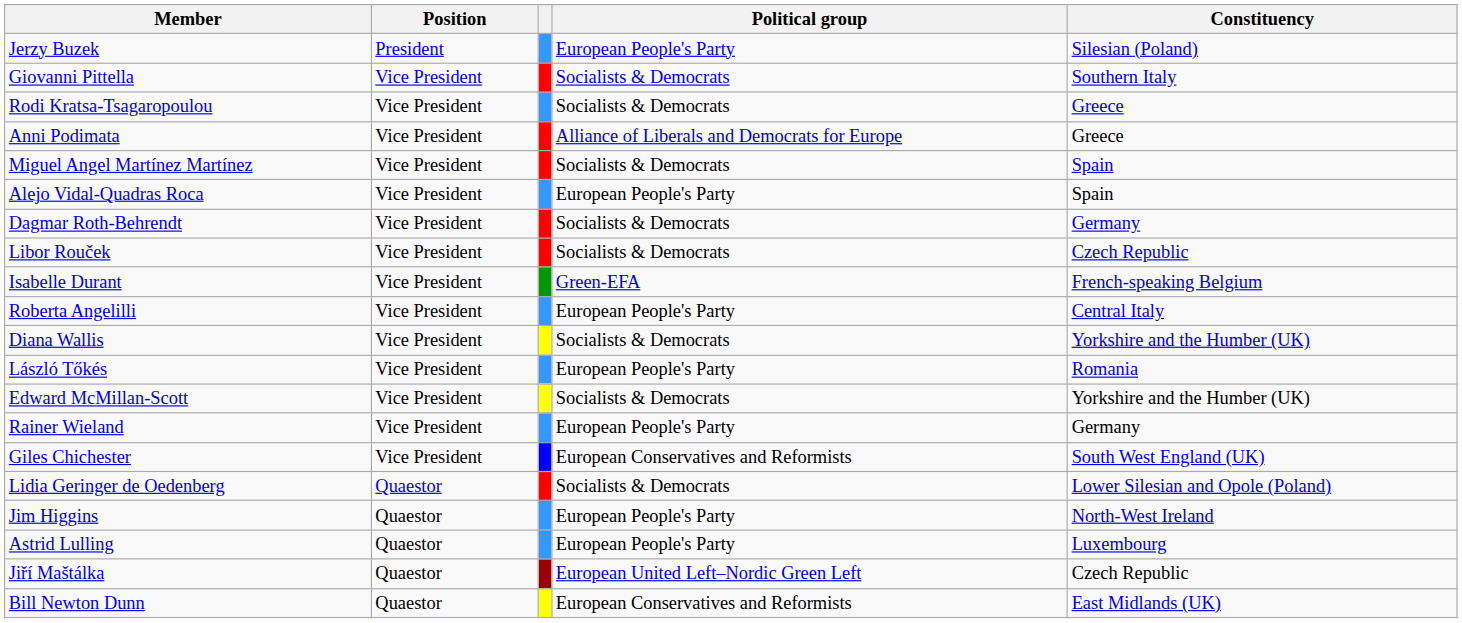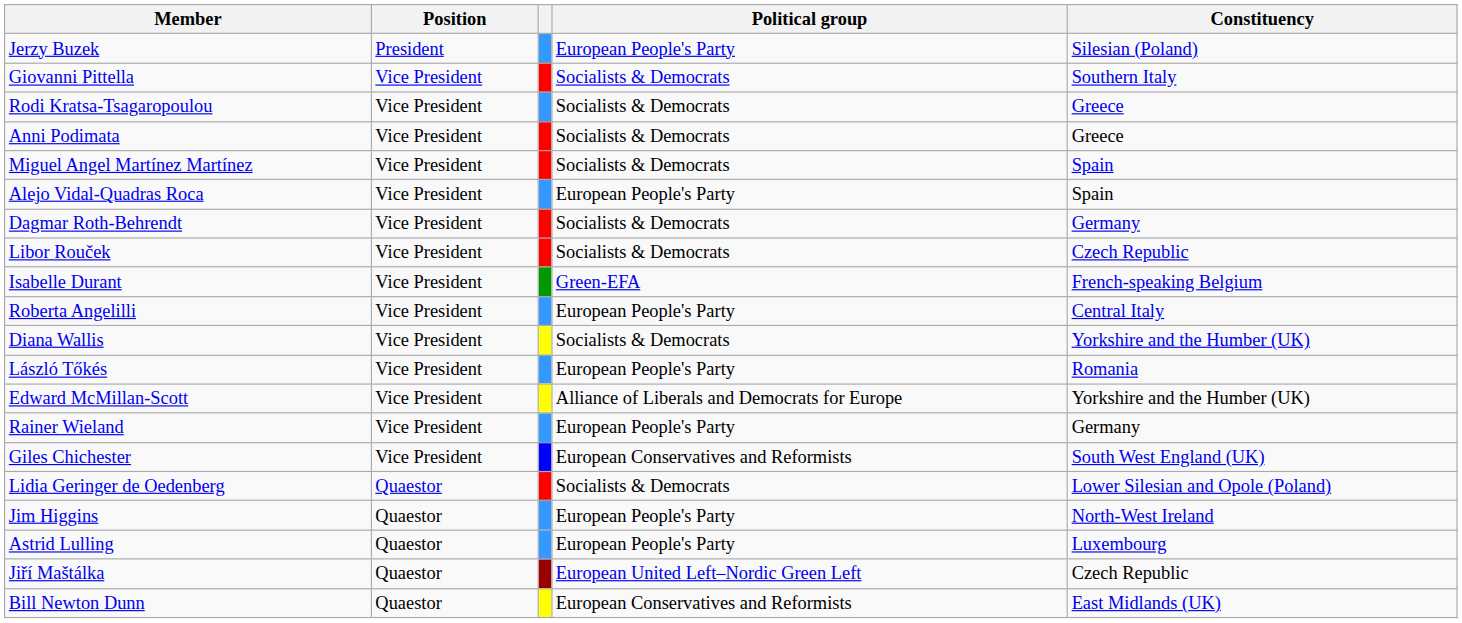 <table class="wikitable sortable" width="100%">
 <tr>
 <th>Member</th>
 <th>Position</th>
 <th style="width: 3px;" class="unsortable"> </th>
 <th>Political group</th>
 <th>Constituency</th>
 </tr>
 <tr>
 <td><a href='#'>Jerzy Buzek</a></td>
 <td><a href='#'>President</a></td>
 <th style="background-color:#3399FF; width: 3px;"> </th>
 <td><a href='#'>European People's Party</a></td>
 <td><a href='#'>Silesian (Poland)</a></td>
 </tr>
 <tr>
 <td><a href='#'>Giovanni Pittella</a></td>
 <td><a href='#'>Vice President</a></td>
 <th style="background-color:#FF0000; width: 3px;"> </th>
 <td><a href='#'>Socialists & Democrats</a></td>
 <td><a href='#'>Southern Italy</a></td>
 </tr>
 <tr>
 <td><a href='#'>Rodi Kratsa-Tsagaropoulou</a></td>
 <td>Vice President</td>
 <th style="background-color:#3399FF; width: 3px;"> </th>
 <td>Socialists & Democrats</td>
 <td><a href='#'>Greece</a></td>
 </tr>
 <tr>
 <td><a href='#'>Anni Podimata</a></td>
 <td>Vice President</td>
 <th style="background-color:#FF0000; width: 3px;"> </th>
-<td><a href='#'>Alliance of Liberals and Democrats for Europe</a></td>
+<td>Socialists & Democrats</td>
 <td>Greece</td>
 </tr>
 <tr>
 <td><a href='#'>Miguel Angel Martínez Martínez</a></td>
 <td>Vice President</td>
 <th style="background-color:#FF0000; width: 3px;"> </th>
 <td>Socialists & Democrats</td>
 <td><a href='#'>Spain</a></td>
 </tr>
 <tr>
 <td><a href='#'>Alejo Vidal-Quadras Roca</a></td>
 <td>Vice President</td>
 <th style="background-color:#3399FF; width: 3px;"> </th>
 <td>European People's Party</td>
 <td>Spain</td>
 </tr>
 <tr>
 <td><a href='#'>Dagmar Roth-Behrendt</a></td>
 <td>Vice President</td>
 <th style="background-color:#FF0000; width: 3px;"> </th>
 <td>Socialists & Democrats</td>
 <td><a href='#'>Germany</a></td>
 </tr>
 <tr>
 <td><a href='#'>Libor Rouček</a></td>
 <td>Vice President</td>
 <th style="background-color:#FF0000; width: 3px;"> </th>
 <td>Socialists & Democrats</td>
 <td><a href='#'>Czech Republic</a></td>
 </tr>
 <tr>
 <td><a href='#'>Isabelle Durant</a></td>
 <td>Vice President</td>
 <th style="background-color:#009900; width: 3px;"> </th>
 <td><a href='#'>Green-EFA</a></td>
 <td><a href='#'>French-speaking Belgium</a></td>
 </tr>
 <tr>
 <td><a href='#'>Roberta Angelilli</a></td>
 <td>Vice President</td>
 <th style="background-color:#3399FF; width: 3px;"> </th>
 <td>European People's Party</td>
 <td><a href='#'>Central Italy</a></td>
 </tr>
 <tr>
 <td><a href='#'>Diana Wallis</a></td>
 <td>Vice President</td>
 <th style="background-color:#FFFF00; width: 3px;"> </th>
 <td>Socialists & Democrats</td>
 <td><a href='#'>Yorkshire and the Humber (UK)</a></td>
 </tr>
 <tr>
 <td><a href='#'>László Tőkés</a></td>
 <td>Vice President</td>
 <th style="background-color:#3399FF; width: 3px;"> </th>
 <td>European People's Party</td>
 <td><a href='#'>Romania</a></td>
 </tr>
 <tr>
 <td><a href='#'>Edward McMillan-Scott</a></td>
 <td>Vice President</td>
 <th style="background-color:#FFFF00; width: 3px;"> </th>
-<td>Socialists & Democrats</td>
+<td>Alliance of Liberals and Democrats for Europe</td>
 <td>Yorkshire and the Humber (UK)</td>
 </tr>
 <tr>
 <td><a href='#'>Rainer Wieland</a></td>
 <td>Vice President</td>
 <th style="background-color:#3399FF; width: 3px;"> </th>
 <td>European People's Party</td>
 <td>Germany</td>
 </tr>
 <tr>
 <td><a href='#'>Giles Chichester</a></td>
 <td>Vice President</td>
 <th style="background-color:#0000FF; width: 3px;"> </th>
 <td>European Conservatives and Reformists</td>
 <td><a href='#'>South West England (UK)</a></td>
 </tr>
 <tr>
 <td><a href='#'>Lidia Geringer de Oedenberg</a></td>
 <td><a href='#'>Quaestor</a></td>
 <th style="background-color:#FF0000; width: 3px;"> </th>
 <td>Socialists & Democrats</td>
 <td><a href='#'>Lower Silesian and Opole (Poland)</a></td>
 </tr>
 <tr>
 <td><a href='#'>Jim Higgins</a></td>
 <td>Quaestor</td>
 <th style="background-color:#3399FF; width: 3px;"> </th>
 <td>European People's Party</td>
 <td><a href='#'>North-West Ireland</a></td>
 </tr>
 <tr>
 <td><a href='#'>Astrid Lulling</a></td>
 <td>Quaestor</td>
 <th style="background-color:#3399FF; width: 3px;"> </th>
 <td>European People's Party</td>
 <td><a href='#'>Luxembourg</a></td>
 </tr>
 <tr>
 <td><a href='#'>Jiří Maštálka</a></td>
 <td>Quaestor</td>
 <th style="background-color:#990000; width: 3px;"> </th>
 <td><a href='#'>European United Left–Nordic Green Left</a></td>
 <td>Czech Republic</td>
 </tr>
 <tr>
 <td><a href='#'>Bill Newton Dunn</a></td>
 <td>Quaestor</td>
 <th style="background-color:#FFFF00; width: 3px;"> </th>
 <td>European Conservatives and Reformists</td>
 <td><a href='#'>East Midlands (UK)</a></td>
 </tr>
 </table>
